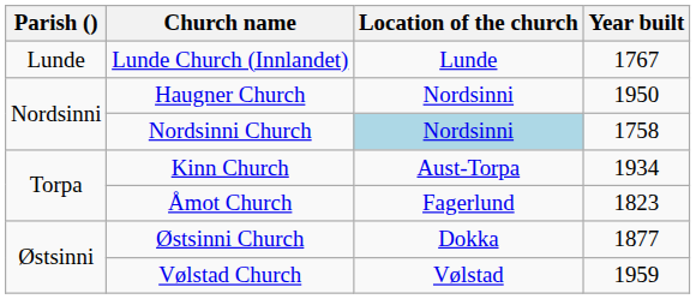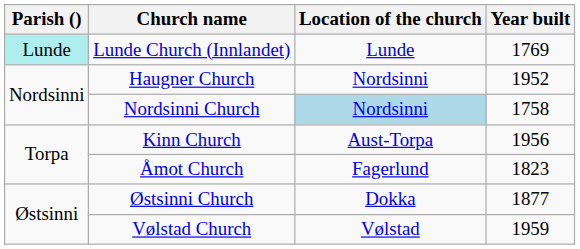 <table class="wikitable" style="text-align:center">
 <tr>
 <th>Parish ()</th>
 <th>Church name</th>
 <th>Location of the church</th>
 <th>Year built</th>
 </tr>
 <tr>
-<td rowspan="1">Lunde</td>
+<td rowspan="1" style="background: paleturquoise;">Lunde</td>
 <td><a href='#'>Lunde Church (Innlandet)</a></td>
 <td><a href='#'>Lunde</a></td>
-<td>1767</td>
+<td>1769</td>
 </tr>
 <tr>
 <td rowspan="2">Nordsinni</td>
 <td><a href='#'>Haugner Church</a></td>
 <td><a href='#'>Nordsinni</a></td>
-<td>1950</td>
+<td>1952</td>
 </tr>
 <tr>
 <td><a href='#'>Nordsinni Church</a></td>
 <td style="background: lightblue;"><a href='#'>Nordsinni</a></td>
 <td>1758</td>
 </tr>
 <tr>
 <td rowspan="2">Torpa</td>
 <td><a href='#'>Kinn Church</a></td>
 <td><a href='#'>Aust-Torpa</a></td>
-<td>1934</td>
+<td>1956</td>
 </tr>
 <tr>
 <td><a href='#'>Åmot Church</a></td>
 <td><a href='#'>Fagerlund</a></td>
 <td>1823</td>
 </tr>
 <tr>
 <td rowspan="2">Østsinni</td>
 <td><a href='#'>Østsinni Church</a></td>
 <td><a href='#'>Dokka</a></td>
 <td>1877</td>
 </tr>
 <tr>
 <td><a href='#'>Vølstad Church</a></td>
 <td><a href='#'>Vølstad</a></td>
 <td>1959</td>
 </tr>
 </table>
